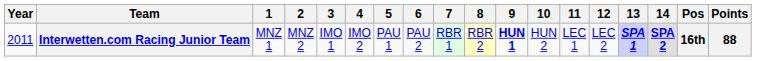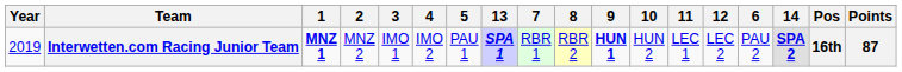 <table class="wikitable" style="text-align:center; font-size:85%">
 <tr>
 <th>Year</th>
 <th>Team</th>
 <th>1</th>
 <th>2</th>
 <th>3</th>
 <th>4</th>
 <th>5</th>
-<th>6</th>
+<th>13</th>
 <th>7</th>
 <th>8</th>
 <th>9</th>
 <th>10</th>
 <th>11</th>
 <th>12</th>
-<th>13</th>
+<th>6</th>
 <th>14</th>
 <th>Pos</th>
 <th>Points</th>
 </tr>
 <tr>
-<td><a href='#'>2011</a></td>
+<td><a href='#'>2019</a></td>
 <th nowrap><a href='#'>Interwetten.com Racing Junior Team</a></th>
-<td style="background:#;"><a href='#'>MNZ<br>1</a><br></td>
+<td style="background:#;"><strong><a href='#'>MNZ<br>1</a><br></strong></td>
 <td style="background:#;"><a href='#'>MNZ<br>2</a><br></td>
 <td style="background:#;"><a href='#'>IMO<br>1</a><br></td>
 <td style="background:#;"><a href='#'>IMO<br>2</a><br></td>
 <td style="background:#;"><a href='#'>PAU<br>1</a><br></td>
-<td style="background:#;"><a href='#'>PAU<br>2</a><br></td>
+<td style="background:#CFCFFF;"><strong><em><a href='#'>SPA<br>1</a></em></strong><br></td>
 <td style="background:#DFFFDF;"><a href='#'>RBR<br>1</a><br></td>
 <td style="background:#FFFFBF;"><a href='#'>RBR<br>2</a><br></td>
 <td style="background:#;"><strong><a href='#'>HUN<br>1</a><br></strong></td>
 <td style="background:#;"><a href='#'>HUN<br>2</a><br></td>
 <td style="background:#;"><a href='#'>LEC<br>1</a><br></td>
 <td style="background:#;"><a href='#'>LEC<br>2</a><br></td>
-<td style="background:#CFCFFF;"><strong><em><a href='#'>SPA<br>1</a></em></strong><br></td>
+<td style="background:#;"><a href='#'>PAU<br>2</a><br></td>
 <td style="background:#DFDFDF;"><strong><a href='#'>SPA<br>2</a></strong><br></td>
 <th>16th</th>
-<th>88</th>
+<th>87</th>
 </tr>
 </table>
